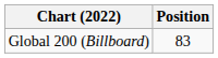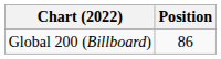 <table class="wikitable">
 <tr>
 <th>Chart (2022)</th>
 <th>Position</th>
 </tr>
 <tr>
 <td>Global 200 (<em>Billboard</em>)</td>
-<td align="center">83</td>
+<td align="center">86</td>
 </tr>
 </table>
